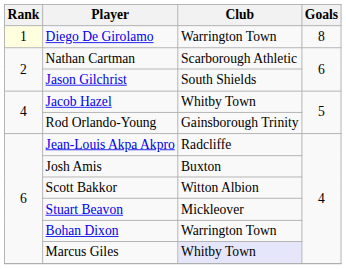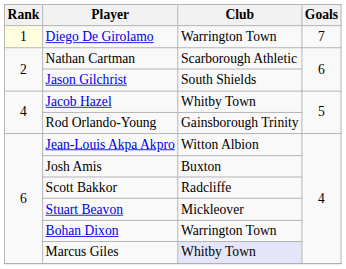 <table class="wikitable" style="text-align:center">
 <tr>
 <th>Rank</th>
 <th>Player</th>
 <th>Club</th>
 <th>Goals</th>
 </tr>
 <tr>
 <td style="background: lightyellow;">1</td>
 <td align="left"> <a href='#'>Diego De Girolamo</a></td>
 <td align="left">Warrington Town</td>
-<td>8</td>
+<td>7</td>
 </tr>
 <tr>
 <td rowspan="2">2</td>
 <td align="left"> Nathan Cartman</td>
 <td align="left">Scarborough Athletic</td>
 <td rowspan="2">6</td>
 </tr>
 <tr>
 <td align="left"> <a href='#'>Jason Gilchrist</a></td>
 <td align="left">South Shields</td>
 </tr>
 <tr>
 <td rowspan="2">4</td>
 <td align="left"> <a href='#'>Jacob Hazel</a></td>
 <td align="left">Whitby Town</td>
 <td rowspan="2">5</td>
 </tr>
 <tr>
 <td align="left"> Rod Orlando-Young</td>
 <td align="left">Gainsborough Trinity</td>
 </tr>
 <tr>
 <td rowspan="6">6</td>
 <td align="left"> <a href='#'>Jean-Louis Akpa Akpro</a></td>
-<td align="left">Radcliffe</td>
+<td align="left">Witton Albion</td>
 <td rowspan="6">4</td>
 </tr>
 <tr>
 <td align="left"> Josh Amis</td>
 <td align="left">Buxton</td>
 </tr>
 <tr>
 <td align="left"> Scott Bakkor</td>
-<td align="left">Witton Albion</td>
+<td align="left">Radcliffe</td>
 </tr>
 <tr>
 <td align="left"> <a href='#'>Stuart Beavon</a></td>
 <td align="left">Mickleover</td>
 </tr>
 <tr>
 <td align="left"> <a href='#'>Bohan Dixon</a></td>
 <td align="left">Warrington Town</td>
 </tr>
 <tr>
 <td align="left"> Marcus Giles</td>
 <td align="left" style="background: lavender;">Whitby Town</td>
 </tr>
 <tr>
 </tr>
 </table>
